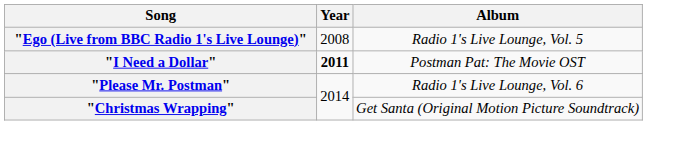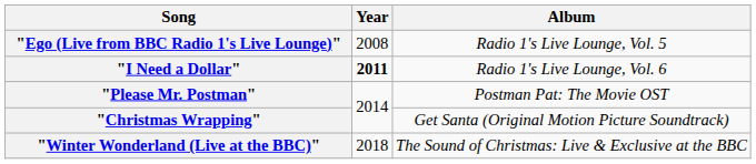 <table class="wikitable plainrowheaders" style="text-align:center;">
 <tr>
 <th scope="colw" style="width:21em;">Song</th>
 <th scope="col">Year</th>
 <th scope="col">Album</th>
 </tr>
 <tr>
 <th scope="row">"<a href='#'>Ego (Live from BBC Radio 1's Live Lounge)</a>"</th>
 <td>2008</td>
 <td><em>Radio 1's Live Lounge, Vol. 5</em></td>
 </tr>
 <tr>
 <th scope="row">"<a href='#'>I Need a Dollar</a>"</th>
 <td><strong>2011</strong></td>
-<td><em>Postman Pat: The Movie OST</em></td>
+<td><em>Radio 1's Live Lounge, Vol. 6</em></td>
 </tr>
 <tr>
 <th scope="row">"<a href='#'>Please Mr. Postman</a>"</th>
 <td rowspan="2">2014</td>
-<td><em>Radio 1's Live Lounge, Vol. 6</em></td>
+<td><em>Postman Pat: The Movie OST</em></td>
 </tr>
 <tr>
 <th scope="row">"<a href='#'>Christmas Wrapping</a>"</th>
 <td><em>Get Santa (Original Motion Picture Soundtrack)</em></td>
 </tr>
+<tr>
+<th scope="row">"<a href='#'>Winter Wonderland (Live at the BBC)</a>"</th>
+<td>2018</td>
+<td><em>The Sound of Christmas: Live & Exclusive at the BBC</em></td>
+</tr>
 </table>
